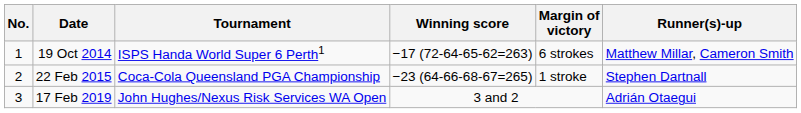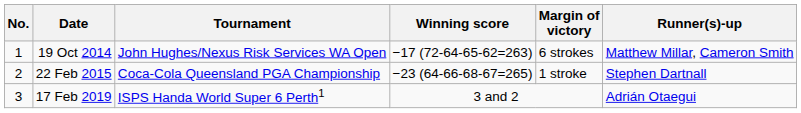 <table class="wikitable" style="font-size:95%;">
 <tr>
 <th>No.</th>
 <th>Date</th>
 <th>Tournament</th>
 <th>Winning score</th>
 <th>Margin of<br>victory</th>
 <th>Runner(s)-up</th>
 </tr>
 <tr>
 <td align=center>1</td>
 <td align=right>19 Oct <a href='#'>2014</a></td>
-<td><a href='#'>ISPS Handa World Super 6 Perth</a><sup>1</sup></td>
+<td><a href='#'>John Hughes/Nexus Risk Services WA Open</a></td>
 <td>−17 (72-64-65-62=263)</td>
 <td>6 strokes</td>
 <td> <a href='#'>Matthew Millar</a>,  <a href='#'>Cameron Smith</a></td>
 </tr>
 <tr>
 <td align=center>2</td>
 <td align=right>22 Feb <a href='#'>2015</a></td>
 <td><a href='#'>Coca-Cola Queensland PGA Championship</a></td>
 <td>−23 (64-66-68-67=265)</td>
 <td>1 stroke</td>
 <td> <a href='#'>Stephen Dartnall</a></td>
 </tr>
 <tr>
 <td align=center>3</td>
 <td align=right>17 Feb <a href='#'>2019</a></td>
-<td><a href='#'>John Hughes/Nexus Risk Services WA Open</a></td>
+<td><a href='#'>ISPS Handa World Super 6 Perth</a><sup>1</sup></td>
 <td align=center colspan=2>3 and 2</td>
 <td> <a href='#'>Adrián Otaegui</a></td>
 </tr>
 </table>
